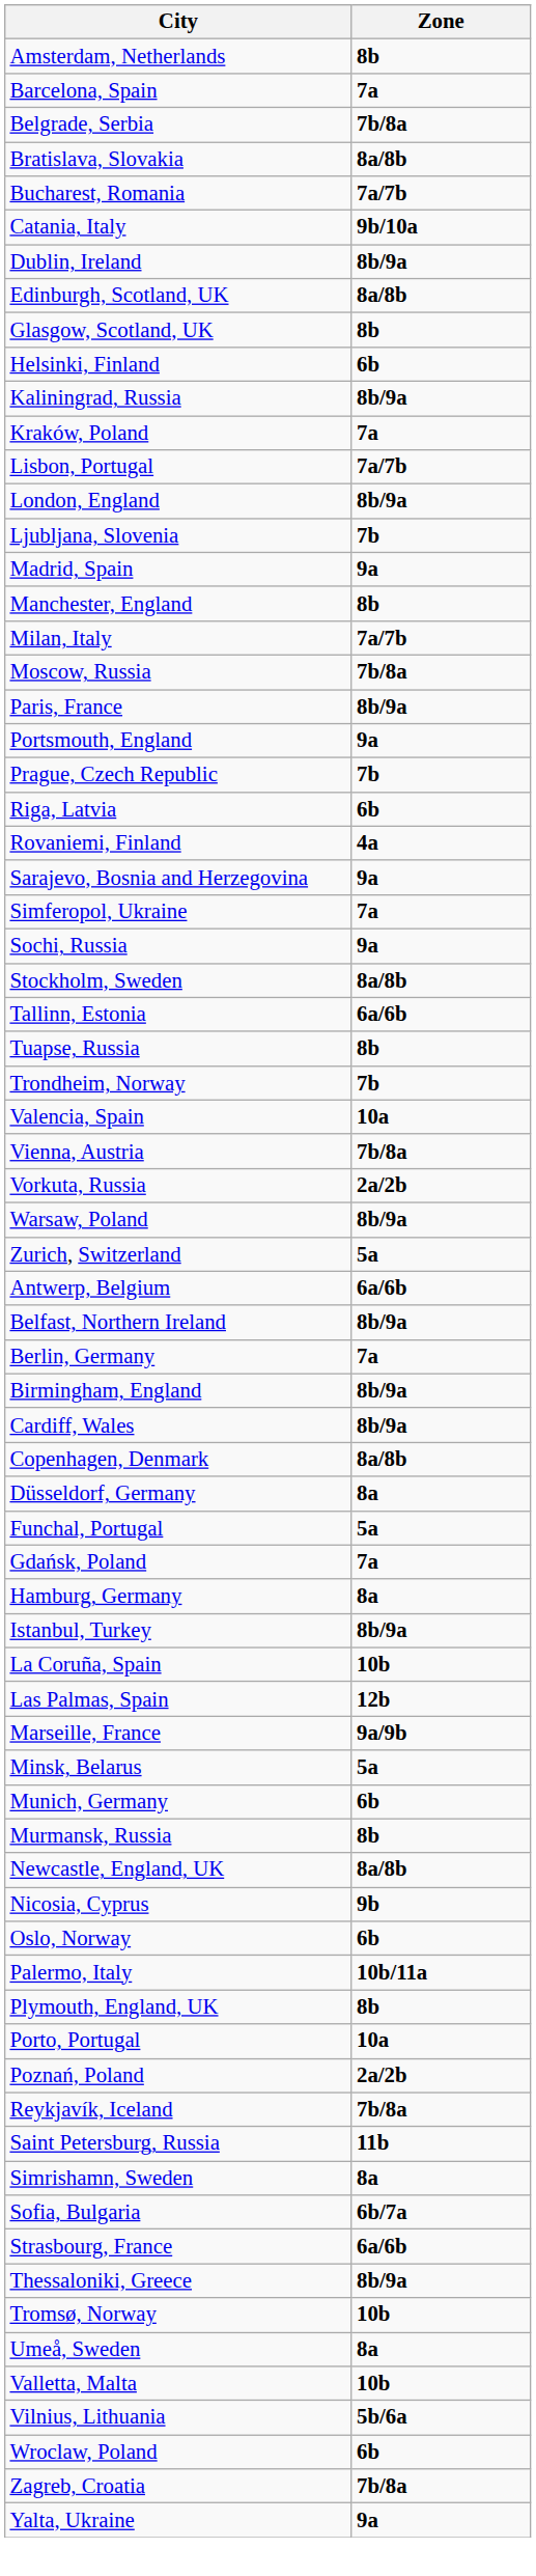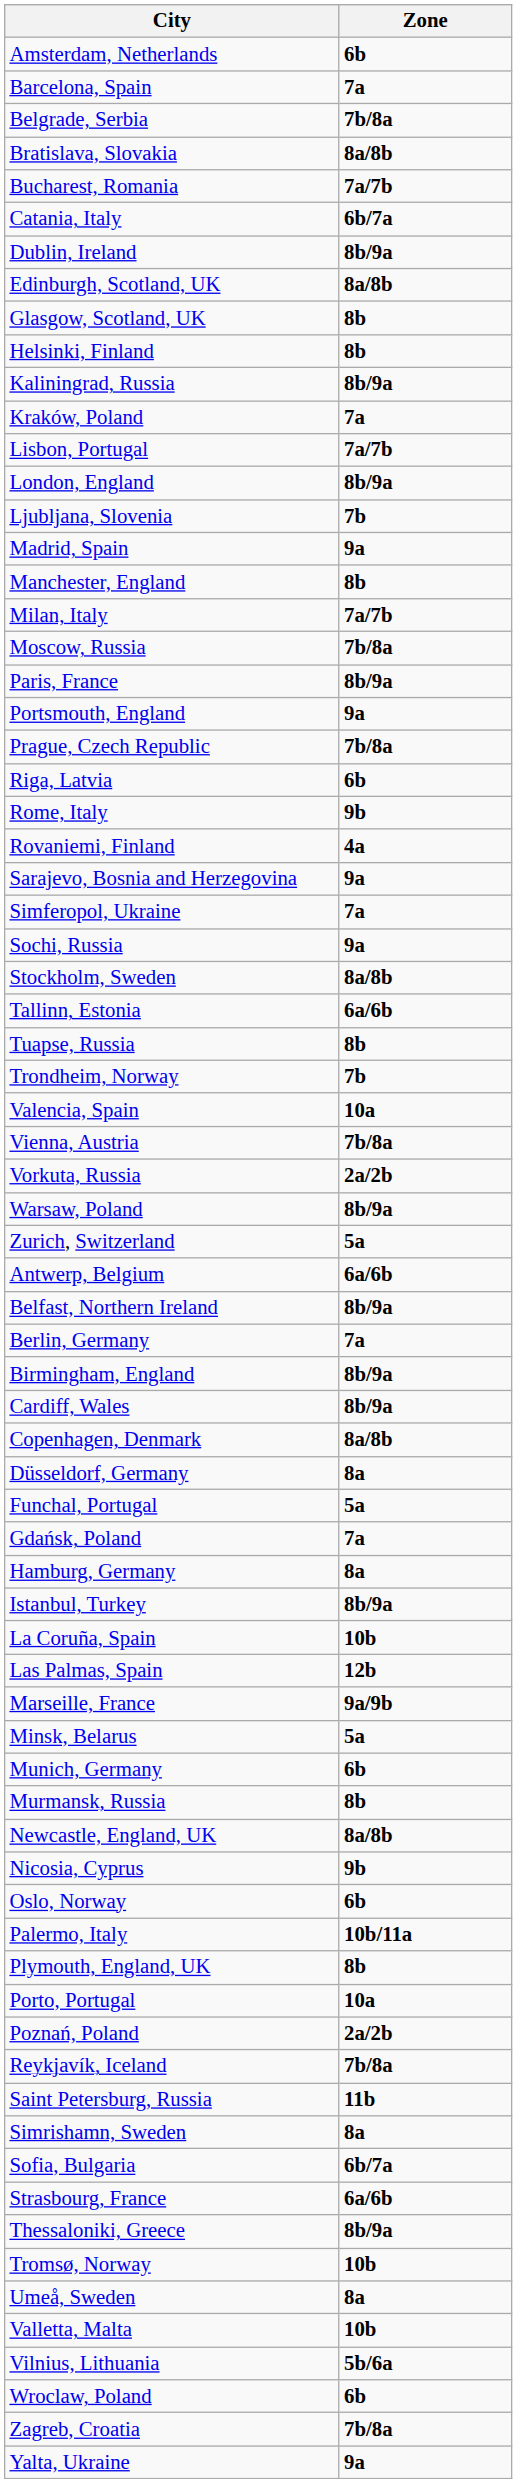 <table class="wikitable sortable mw-collapsible mw-collapsed">
 <tr style="background:#ccc;">
 <th style="width:250px;">City</th>
 <th width="125">Zone</th>
 </tr>
 <tr>
 <td><a href='#'>Amsterdam, Netherlands</a></td>
-<td><strong>8b</strong></td>
+<td><strong>6b</strong></td>
 </tr>
 <tr>
 <td><a href='#'>Barcelona, Spain</a></td>
 <td><strong>7a</strong></td>
 </tr>
 <tr>
 <td><a href='#'>Belgrade, Serbia</a></td>
 <td><strong>7b/8a</strong></td>
 </tr>
 <tr>
 <td><a href='#'>Bratislava, Slovakia</a></td>
 <td><strong>8a/8b</strong></td>
 </tr>
 <tr>
 <td><a href='#'>Bucharest, Romania</a></td>
 <td><strong>7a/7b</strong></td>
 </tr>
 <tr>
 <td><a href='#'>Catania, Italy</a></td>
-<td><strong>9b/10a</strong></td>
+<td><strong>6b/7a</strong></td>
 </tr>
 <tr>
 <td><a href='#'>Dublin, Ireland</a></td>
 <td><strong>8b/9a</strong></td>
 </tr>
 <tr>
 <td><a href='#'>Edinburgh, Scotland, UK</a></td>
 <td><strong>8a/8b</strong></td>
 </tr>
 <tr>
 <td><a href='#'>Glasgow, Scotland, UK</a></td>
 <td><strong>8b</strong></td>
 </tr>
 <tr>
 <td><a href='#'>Helsinki, Finland</a></td>
-<td><strong>6b</strong></td>
+<td><strong>8b</strong></td>
 </tr>
 <tr>
 <td><a href='#'>Kaliningrad, Russia</a></td>
 <td><strong>8b/9a</strong></td>
 </tr>
 <tr>
 <td><a href='#'>Kraków, Poland</a></td>
 <td><strong>7a</strong></td>
 </tr>
 <tr>
 <td><a href='#'>Lisbon, Portugal</a></td>
 <td><strong>7a/7b</strong></td>
 </tr>
 <tr>
 <td><a href='#'>London, England</a></td>
 <td><strong>8b/9a</strong></td>
 </tr>
 <tr>
 <td><a href='#'>Ljubljana, Slovenia</a></td>
 <td><strong>7b</strong></td>
 </tr>
 <tr>
 <td><a href='#'>Madrid, Spain</a></td>
 <td><strong>9a</strong></td>
 </tr>
 <tr>
 <td><a href='#'>Manchester, England</a></td>
 <td><strong>8b</strong></td>
 </tr>
 <tr>
 <td><a href='#'>Milan, Italy</a></td>
 <td><strong>7a/7b</strong></td>
 </tr>
 <tr>
 <td><a href='#'>Moscow, Russia</a></td>
 <td><strong>7b/8a</strong></td>
 </tr>
 <tr>
 <td><a href='#'>Paris, France</a></td>
 <td><strong>8b/9a</strong></td>
 </tr>
 <tr>
 <td><a href='#'>Portsmouth, England</a></td>
 <td><strong>9a</strong></td>
 </tr>
 <tr>
 <td><a href='#'>Prague, Czech Republic</a></td>
-<td><strong>7b</strong></td>
+<td><strong>7b/8a</strong></td>
 </tr>
 <tr>
 <td><a href='#'>Riga, Latvia</a></td>
 <td><strong>6b</strong></td>
+</tr>
+<tr>
+<td><a href='#'>Rome, Italy</a></td>
+<td><strong>9b</strong></td>
 </tr>
 <tr>
 <td><a href='#'>Rovaniemi, Finland</a></td>
 <td><strong>4a</strong></td>
 </tr>
 <tr>
 <td><a href='#'>Sarajevo, Bosnia and Herzegovina</a></td>
 <td><strong>9a</strong></td>
 </tr>
 <tr>
 <td><a href='#'>Simferopol, Ukraine</a></td>
 <td><strong>7a</strong></td>
 </tr>
 <tr>
 <td><a href='#'>Sochi, Russia</a></td>
 <td><strong>9a</strong></td>
 </tr>
 <tr>
 <td><a href='#'>Stockholm, Sweden</a></td>
 <td><strong>8a/8b</strong></td>
 </tr>
 <tr>
 <td><a href='#'>Tallinn, Estonia</a></td>
 <td><strong>6a/6b</strong></td>
 </tr>
 <tr>
 <td><a href='#'>Tuapse, Russia</a></td>
 <td><strong>8b</strong></td>
 </tr>
 <tr>
 <td><a href='#'>Trondheim, Norway</a></td>
 <td><strong>7b</strong></td>
 </tr>
 <tr>
 <td><a href='#'>Valencia, Spain</a></td>
 <td><strong>10a</strong></td>
 </tr>
 <tr>
 <td><a href='#'>Vienna, Austria</a></td>
 <td><strong>7b/8a</strong></td>
 </tr>
 <tr>
 <td><a href='#'>Vorkuta, Russia</a></td>
 <td><strong>2a/2b</strong></td>
 </tr>
 <tr>
 <td><a href='#'>Warsaw, Poland</a></td>
 <td><strong>8b/9a</strong></td>
 </tr>
 <tr>
 <td><a href='#'>Zurich</a>, <a href='#'>Switzerland</a></td>
 <td><strong>5a</strong></td>
 </tr>
 <tr>
 <td><a href='#'>Antwerp, Belgium</a></td>
 <td><strong>6a/6b</strong></td>
 </tr>
 <tr>
 <td><a href='#'>Belfast, Northern Ireland</a></td>
 <td><strong>8b/9a</strong></td>
 </tr>
 <tr>
 <td><a href='#'>Berlin, Germany</a></td>
 <td><strong>7a</strong></td>
 </tr>
 <tr>
 <td><a href='#'>Birmingham, England</a></td>
 <td><strong>8b/9a</strong></td>
 </tr>
 <tr>
 <td><a href='#'>Cardiff, Wales</a></td>
 <td><strong>8b/9a</strong></td>
 </tr>
 <tr>
 <td><a href='#'>Copenhagen, Denmark</a></td>
 <td><strong>8a/8b</strong></td>
 </tr>
 <tr>
 <td><a href='#'>Düsseldorf, Germany</a></td>
 <td><strong>8a</strong></td>
 </tr>
 <tr>
 <td><a href='#'>Funchal, Portugal</a></td>
 <td><strong>5a</strong></td>
 </tr>
 <tr>
 <td><a href='#'>Gdańsk, Poland</a></td>
 <td><strong>7a</strong></td>
 </tr>
 <tr>
 <td><a href='#'>Hamburg, Germany</a></td>
 <td><strong>8a</strong></td>
 </tr>
 <tr>
 <td><a href='#'>Istanbul, Turkey</a></td>
 <td><strong>8b/9a</strong></td>
 </tr>
 <tr>
 <td><a href='#'>La Coruña, Spain</a></td>
 <td><strong>10b</strong></td>
 </tr>
 <tr>
 <td><a href='#'>Las Palmas, Spain</a></td>
 <td><strong>12b</strong></td>
 </tr>
 <tr>
 <td><a href='#'>Marseille, France</a></td>
 <td><strong>9a/9b</strong></td>
 </tr>
 <tr>
 <td><a href='#'>Minsk, Belarus</a></td>
 <td><strong>5a</strong></td>
 </tr>
 <tr>
 <td><a href='#'>Munich, Germany</a></td>
 <td><strong>6b</strong></td>
 </tr>
 <tr>
 <td><a href='#'>Murmansk, Russia</a></td>
 <td><strong>8b</strong></td>
 </tr>
 <tr>
 <td><a href='#'>Newcastle, England, UK</a></td>
 <td><strong>8a/8b</strong></td>
 </tr>
 <tr>
 <td><a href='#'>Nicosia, Cyprus</a></td>
 <td><strong>9b</strong></td>
 </tr>
 <tr>
 <td><a href='#'>Oslo, Norway</a></td>
 <td><strong>6b</strong></td>
 </tr>
 <tr>
 <td><a href='#'>Palermo, Italy</a></td>
 <td><strong>10b/11a</strong></td>
 </tr>
 <tr>
 <td><a href='#'>Plymouth, England, UK</a></td>
 <td><strong>8b</strong></td>
 </tr>
 <tr>
 <td><a href='#'>Porto, Portugal</a></td>
 <td><strong>10a</strong></td>
 </tr>
 <tr>
 <td><a href='#'>Poznań, Poland</a></td>
 <td><strong>2a/2b</strong></td>
 </tr>
 <tr>
 <td><a href='#'>Reykjavík, Iceland</a></td>
 <td><strong>7b/8a</strong></td>
 </tr>
 <tr>
 <td><a href='#'>Saint Petersburg, Russia</a></td>
 <td><strong>11b</strong></td>
 </tr>
 <tr>
 <td><a href='#'>Simrishamn, Sweden</a></td>
 <td><strong>8a</strong></td>
 </tr>
 <tr>
 <td><a href='#'>Sofia, Bulgaria</a></td>
 <td><strong>6b/7a</strong></td>
 </tr>
 <tr>
 <td><a href='#'>Strasbourg, France</a></td>
 <td><strong>6a/6b</strong></td>
 </tr>
 <tr>
 <td><a href='#'>Thessaloniki, Greece</a></td>
 <td><strong>8b/9a</strong></td>
 </tr>
 <tr>
 <td><a href='#'>Tromsø, Norway</a></td>
 <td><strong>10b</strong></td>
 </tr>
 <tr>
 <td><a href='#'>Umeå, Sweden</a></td>
 <td><strong>8a</strong></td>
 </tr>
 <tr>
 <td><a href='#'>Valletta, Malta</a></td>
 <td><strong>10b</strong></td>
 </tr>
 <tr>
 <td><a href='#'>Vilnius, Lithuania</a></td>
 <td><strong>5b/6a</strong></td>
 </tr>
 <tr>
 <td><a href='#'>Wroclaw, Poland</a></td>
 <td><strong>6b</strong></td>
 </tr>
 <tr>
 <td><a href='#'>Zagreb, Croatia</a></td>
 <td><strong>7b/8a</strong></td>
 </tr>
 <tr>
 <td><a href='#'>Yalta, Ukraine</a></td>
 <td><strong>9a</strong></td>
 </tr>
 </table>
